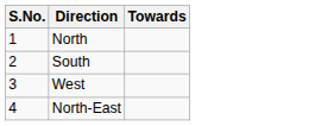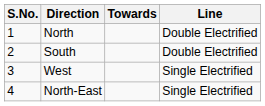 <table class="wikitable">
 <tr>
 <th>S.No.</th>
 <th>Direction</th>
 <th>Towards</th>
+<th>Line</th>
 </tr>
 <tr>
 <td>1</td>
 <td>North</td>
 <td></td>
+<td>Double Electrified</td>
 </tr>
 <tr>
 <td>2</td>
 <td>South</td>
 <td></td>
+<td>Double Electrified</td>
 </tr>
 <tr>
 <td>3</td>
 <td>West</td>
 <td></td>
+<td>Single Electrified</td>
 </tr>
 <tr>
 <td>4</td>
 <td>North-East</td>
 <td></td>
+<td>Single Electrified</td>
 </tr>
 </table>
